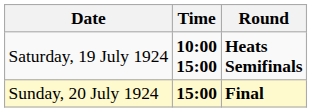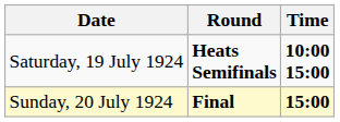 <table class="wikitable">
 <tr>
 <th>Date</th>
+<th>Round</th>
 <th>Time</th>
-<th>Round</th>
 </tr>
 <tr>
 <td>Saturday, 19 July 1924</td>
+<td><strong>Heats</strong><br><strong>Semifinals</strong></td>
 <td><strong>10:00</strong><br><strong>15:00</strong></td>
-<td><strong>Heats</strong><br><strong>Semifinals</strong></td>
 </tr>
 <tr style=background:lemonchiffon>
 <td>Sunday, 20 July 1924</td>
+<td><strong>Final</strong></td>
 <td><strong>15:00</strong></td>
-<td><strong>Final</strong></td>
 </tr>
 </table>
